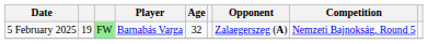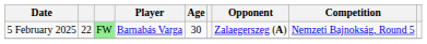 <table class="wikitable sortable" style="text-align:center; font-size:95%;">
 <tr>
 <th>Date</th>
 <th></th>
 <th></th>
 <th>Player</th>
 <th>Age</th>
 <th></th>
 <th>Opponent</th>
 <th>Competition</th>
 <th class="unsortable"></th>
 </tr>
 <tr>
 <td data-sort-value="1">5 February 2025</td>
-<td>19</td>
+<td>22</td>
 <td style="background: lightgreen;">FW</td>
 <td style="text-align:left;" data-sort-value="VargaB"> <a href='#'>Barnabás Varga</a></td>
-<td>32</td>
+<td>30</td>
 <td></td>
 <td style="text-align:left;"><a href='#'>Zalaegerszeg</a> (<strong>A</strong>)</td>
 <td style="text-align:left;"><a href='#'>Nemzeti Bajnokság, Round 5</a></td>
 <td></td>
 </tr>
 <tr>
 </tr>
 </table>
